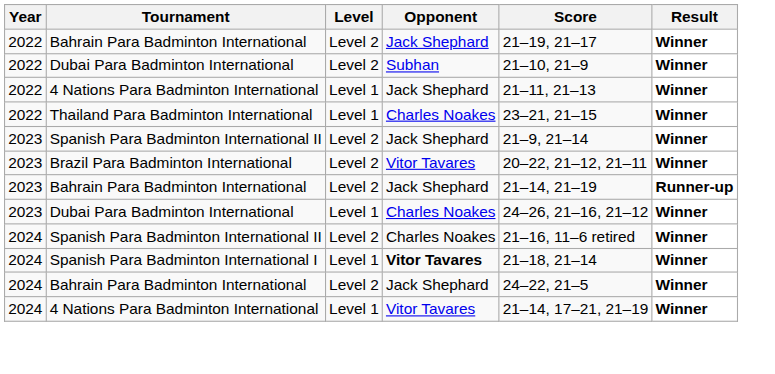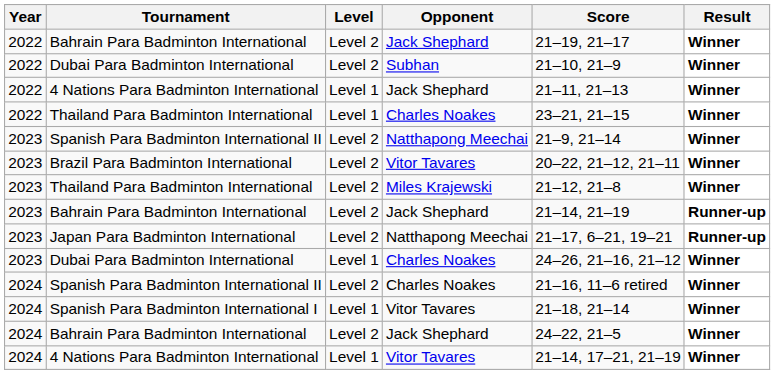 <table class="sortable wikitable" style="font-size: 90%;">
 <tr>
 <th>Year</th>
 <th>Tournament</th>
 <th>Level</th>
 <th>Opponent</th>
 <th>Score</th>
 <th>Result</th>
 </tr>
 <tr>
 <td align="center">2022</td>
 <td align="left">Bahrain Para Badminton International</td>
 <td align="left">Level 2</td>
 <td align="left"> <a href='#'>Jack Shephard</a></td>
 <td align="left">21–19, 21–17</td>
 <td style="text-align:left; background:white"><strong> Winner</strong></td>
 </tr>
 <tr>
 <td align="center">2022</td>
 <td align="left">Dubai Para Badminton International</td>
 <td align="left">Level 2</td>
 <td align="left"> <a href='#'>Subhan</a></td>
 <td align="left">21–10, 21–9</td>
 <td style="text-align:left; background:white"><strong> Winner</strong></td>
 </tr>
 <tr>
 <td align="center">2022</td>
 <td align="left">4 Nations Para Badminton International</td>
 <td align="left">Level 1</td>
 <td align="left"> Jack Shephard</td>
 <td align="left">21–11, 21–13</td>
 <td style="text-align:left; background:white"><strong> Winner</strong></td>
 </tr>
 <tr>
 <td align="center">2022</td>
 <td align="left">Thailand Para Badminton International</td>
 <td align="left">Level 1</td>
 <td align="left"> <a href='#'>Charles Noakes</a></td>
 <td align="left">23–21, 21–15</td>
 <td style="text-align:left; background:white"><strong> Winner</strong></td>
 </tr>
 <tr>
 <td align="center">2023</td>
 <td align="left">Spanish Para Badminton International II</td>
 <td align="left">Level 2</td>
-<td align="left"> Jack Shephard</td>
+<td align="left"> <a href='#'>Natthapong Meechai</a></td>
 <td align="left">21–9, 21–14</td>
 <td style="text-align:left; background:white"><strong> Winner</strong></td>
 </tr>
 <tr>
 <td align="center">2023</td>
 <td align="left">Brazil Para Badminton International</td>
 <td align="left">Level 2</td>
 <td align="left"> <a href='#'>Vitor Tavares</a></td>
 <td align="left">20–22, 21–12, 21–11</td>
 <td style="text-align:left; background:white"><strong> Winner</strong></td>
 </tr>
 <tr>
 <td align="center">2023</td>
+<td align="left">Thailand Para Badminton International</td>
+<td align="left">Level 2</td>
+<td align="left"> <a href='#'>Miles Krajewski</a></td>
+<td align="left">21–12, 21–8</td>
+<td style="text-align:left; background:white"><strong> Winner</strong></td>
+</tr>
+<tr>
+<td align="center">2023</td>
 <td align="left">Bahrain Para Badminton International</td>
 <td align="left">Level 2</td>
 <td align="left"> Jack Shephard</td>
 <td align="left">21–14, 21–19</td>
+<td style="text-align:left; background:white"><strong> Runner-up</strong></td>
+</tr>
+<tr>
+<td align="center">2023</td>
+<td align="left">Japan Para Badminton International</td>
+<td align="left">Level 2</td>
+<td align="left"> Natthapong Meechai</td>
+<td align="left">21–17, 6–21, 19–21</td>
 <td style="text-align:left; background:white"><strong> Runner-up</strong></td>
 </tr>
 <tr>
 <td align="center">2023</td>
 <td align="left">Dubai Para Badminton International</td>
 <td align="left">Level 1</td>
 <td align="left"> <a href='#'>Charles Noakes</a></td>
 <td align="left">24–26, 21–16, 21–12</td>
 <td style="text-align:left; background:white"><strong> Winner</strong></td>
 </tr>
 <tr>
 <td align="center">2024</td>
 <td align="left">Spanish Para Badminton International II</td>
 <td align="left">Level 2</td>
 <td align="left"> Charles Noakes</td>
 <td align="left">21–16, 11–6 retired</td>
 <td style="text-align:left; background:white"><strong> Winner</strong></td>
 </tr>
 <tr>
 <td align="center">2024</td>
 <td align="left">Spanish Para Badminton International I</td>
 <td align="left">Level 1</td>
-<td align="left"><strong> Vitor Tavares</strong></td>
+<td align="left"> Vitor Tavares</td>
 <td align="left">21–18, 21–14</td>
 <td style="text-align:left; background:white"><strong> Winner</strong></td>
 </tr>
 <tr>
 <td align="center">2024</td>
 <td align="left">Bahrain Para Badminton International</td>
 <td align="left">Level 2</td>
 <td align="left"> Jack Shephard</td>
 <td align="left">24–22, 21–5</td>
 <td style="text-align:left; background:white"><strong> Winner</strong></td>
 </tr>
 <tr>
 <td align="center">2024</td>
 <td align="left">4 Nations Para Badminton International</td>
 <td align="left">Level 1</td>
 <td align="left"> <a href='#'>Vitor Tavares</a></td>
 <td align="left">21–14, 17–21, 21–19</td>
 <td style="text-align:left; background:white"><strong> Winner</strong></td>
 </tr>
 </table>
